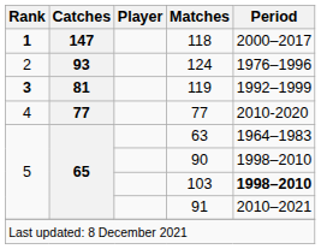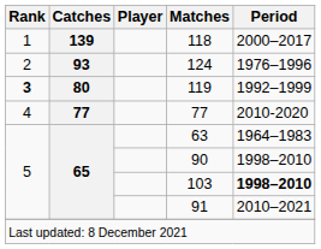 <table class="wikitable plainrowheaders sortable">
 <tr>
 <th scope="col">Rank</th>
 <th scope="col">Catches</th>
 <th scope="col">Player</th>
 <th scope="col">Matches</th>
 <th scope="col">Period</th>
 </tr>
 <tr>
-<td align=center><strong>1</strong></td>
-<th scope="row" style="text-align:center;">147</th>
+<td align=center>1</td>
+<th scope="row" style="text-align:center;">139</th>
 <td></td>
 <td align=center>118</td>
 <td>2000–2017</td>
 </tr>
 <tr>
 <td align=center>2</td>
 <th scope="row" style="text-align:center;">93</th>
 <td></td>
 <td align=center>124</td>
 <td>1976–1996</td>
 </tr>
 <tr>
 <td align=center><strong>3</strong></td>
-<th scope="row" style="text-align:center;">81</th>
+<th scope="row" style="text-align:center;">80</th>
 <td></td>
 <td align=center>119</td>
 <td>1992–1999</td>
 </tr>
 <tr>
 <td align=center>4</td>
 <th scope="row" style="text-align:center;">77</th>
 <td></td>
 <td align=center>77</td>
 <td>2010-2020</td>
 </tr>
 <tr>
 <td align=center rowspan=4>5</td>
 <th scope="row" style="text-align:center;" rowspan=4>65</th>
 <td></td>
 <td align=center>63</td>
 <td>1964–1983</td>
 </tr>
 <tr>
 <td></td>
 <td align=center>90</td>
 <td>1998–2010</td>
 </tr>
 <tr>
 <td></td>
 <td align=center>103</td>
 <td><strong>1998–2010</strong></td>
 </tr>
 <tr>
 <td> </td>
 <td align=center>91</td>
 <td>2010–2021</td>
 </tr>
 <tr>
 </tr>
 <tr class=sortbottom>
 <td colspan=5><small>Last updated: 8 December 2021</small></td>
 </tr>
 </table>
